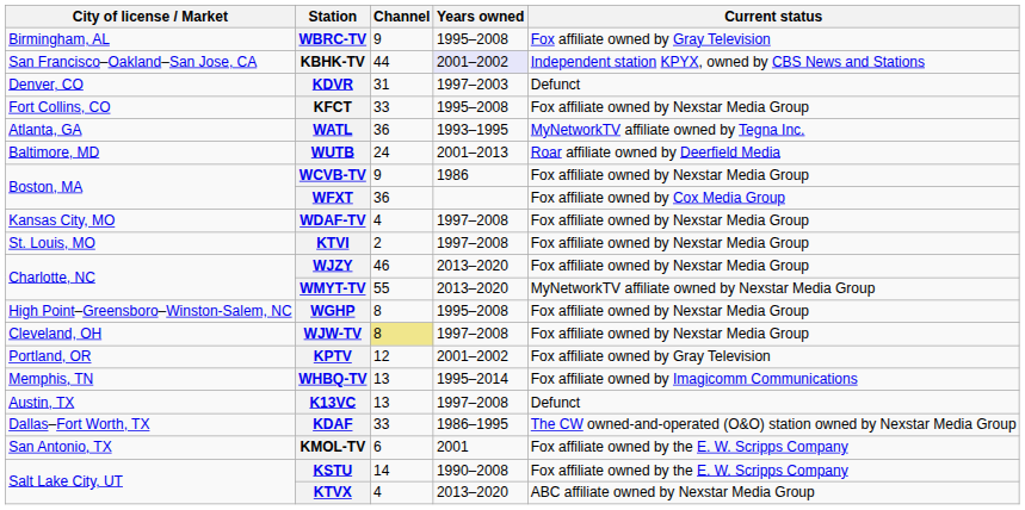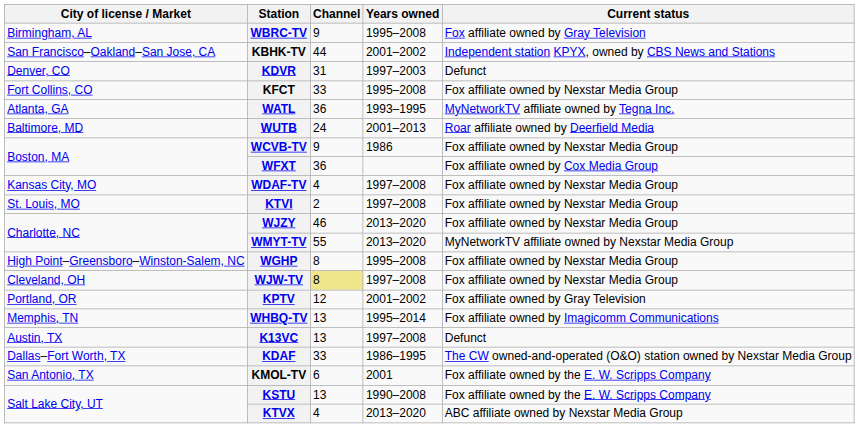 <table class="wikitable sortable">
 <tr>
 <th>City of license / Market</th>
 <th>Station</th>
 <th>Channel</th>
 <th>Years owned</th>
 <th>Current status</th>
 </tr>
 <tr>
 <td><a href='#'>Birmingham, AL</a></td>
 <th><a href='#'>WBRC-TV</a></th>
 <td>9</td>
 <td>1995–2008</td>
 <td><a href='#'>Fox</a> affiliate owned by <a href='#'>Gray Television</a></td>
 </tr>
 <tr>
 <td><a href='#'>San Francisco</a>–<a href='#'>Oakland</a>–<a href='#'>San Jose, CA</a></td>
 <th>KBHK-TV</th>
 <td>44</td>
-<td style="background: lavender;">2001–2002</td>
+<td>2001–2002</td>
 <td><a href='#'>Independent station</a> <a href='#'>KPYX</a>, owned by <a href='#'>CBS News and Stations</a></td>
 </tr>
 <tr>
 <td><a href='#'>Denver, CO</a></td>
 <th><a href='#'>KDVR</a></th>
 <td>31</td>
 <td>1997–2003</td>
 <td>Defunct</td>
 </tr>
 <tr>
 <td><a href='#'>Fort Collins, CO</a></td>
 <th>KFCT</th>
 <td>33</td>
 <td>1995–2008</td>
 <td>Fox affiliate owned by Nexstar Media Group</td>
 </tr>
 <tr>
 <td><a href='#'>Atlanta, GA</a></td>
 <th><a href='#'>WATL</a></th>
 <td>36</td>
 <td>1993–1995</td>
 <td><a href='#'>MyNetworkTV</a> affiliate owned by <a href='#'>Tegna Inc.</a></td>
 </tr>
 <tr>
 <td><a href='#'>Baltimore, MD</a></td>
 <th><a href='#'>WUTB</a></th>
 <td>24</td>
 <td>2001–2013</td>
 <td><a href='#'>Roar</a> affiliate owned by <a href='#'>Deerfield Media</a></td>
 </tr>
 <tr>
 <td rowspan="2"><a href='#'>Boston, MA</a></td>
 <th><a href='#'>WCVB-TV</a></th>
 <td>9</td>
 <td>1986</td>
 <td>Fox affiliate owned by Nexstar Media Group</td>
 </tr>
 <tr>
 <th><a href='#'>WFXT</a></th>
 <td>36</td>
 <td></td>
 <td>Fox affiliate owned by <a href='#'>Cox Media Group</a></td>
 </tr>
 <tr>
 <td><a href='#'>Kansas City, MO</a></td>
 <th><a href='#'>WDAF-TV</a></th>
 <td>4</td>
 <td>1997–2008</td>
 <td>Fox affiliate owned by Nexstar Media Group</td>
 </tr>
 <tr>
 <td><a href='#'>St. Louis, MO</a></td>
 <th><a href='#'>KTVI</a></th>
 <td>2</td>
 <td>1997–2008</td>
 <td>Fox affiliate owned by Nexstar Media Group</td>
 </tr>
 <tr>
 <td rowspan="2"><a href='#'>Charlotte, NC</a></td>
 <th><a href='#'>WJZY</a></th>
 <td>46</td>
 <td>2013–2020</td>
 <td>Fox affiliate owned by Nexstar Media Group</td>
 </tr>
 <tr>
 <th><a href='#'>WMYT-TV</a></th>
 <td>55</td>
 <td>2013–2020</td>
 <td>MyNetworkTV affiliate owned by Nexstar Media Group</td>
 </tr>
 <tr>
 <td><a href='#'>High Point</a>–<a href='#'>Greensboro</a>–<a href='#'>Winston-Salem, NC</a></td>
 <th><a href='#'>WGHP</a></th>
 <td>8</td>
 <td>1995–2008</td>
 <td>Fox affiliate owned by Nexstar Media Group</td>
 </tr>
 <tr>
 <td><a href='#'>Cleveland, OH</a></td>
 <th><a href='#'>WJW-TV</a></th>
 <td style="background: khaki;">8</td>
 <td>1997–2008</td>
 <td>Fox affiliate owned by Nexstar Media Group</td>
 </tr>
 <tr>
 <td><a href='#'>Portland, OR</a></td>
 <th><a href='#'>KPTV</a></th>
 <td>12</td>
 <td>2001–2002</td>
 <td>Fox affiliate owned by Gray Television</td>
 </tr>
 <tr>
 <td><a href='#'>Memphis, TN</a></td>
 <th><a href='#'>WHBQ-TV</a></th>
 <td>13</td>
 <td>1995–2014</td>
 <td>Fox affiliate owned by <a href='#'>Imagicomm Communications</a></td>
 </tr>
 <tr>
 <td><a href='#'>Austin, TX</a></td>
 <th><a href='#'>K13VC</a></th>
 <td>13</td>
 <td>1997–2008</td>
 <td>Defunct</td>
 </tr>
 <tr>
 <td><a href='#'>Dallas</a>–<a href='#'>Fort Worth, TX</a></td>
 <th><a href='#'>KDAF</a></th>
 <td>33</td>
 <td>1986–1995</td>
 <td><a href='#'>The CW</a> owned-and-operated (O&O) station owned by Nexstar Media Group</td>
 </tr>
 <tr>
 <td><a href='#'>San Antonio, TX</a></td>
 <th>KMOL-TV</th>
 <td>6</td>
 <td>2001</td>
 <td>Fox affiliate owned by the <a href='#'>E. W. Scripps Company</a></td>
 </tr>
 <tr>
 <td rowspan="2"><a href='#'>Salt Lake City, UT</a></td>
 <th><a href='#'>KSTU</a></th>
-<td>14</td>
+<td>13</td>
 <td>1990–2008</td>
 <td>Fox affiliate owned by the <a href='#'>E. W. Scripps Company</a></td>
 </tr>
 <tr>
 <th><a href='#'>KTVX</a></th>
 <td>4</td>
 <td>2013–2020</td>
 <td>ABC affiliate owned by Nexstar Media Group</td>
 </tr>
 </table>
